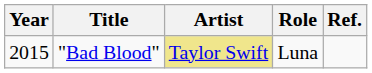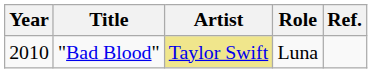 <table class="wikitable">
 <tr>
 <th>Year</th>
 <th>Title</th>
 <th>Artist</th>
 <th>Role</th>
 <th>Ref.</th>
 </tr>
 <tr>
-<td>2015</td>
+<td>2010</td>
 <td>"<a href='#'>Bad Blood</a>"</td>
 <td style="background: khaki;"><a href='#'>Taylor Swift</a></td>
 <td>Luna</td>
 <td></td>
 </tr>
 </table>
